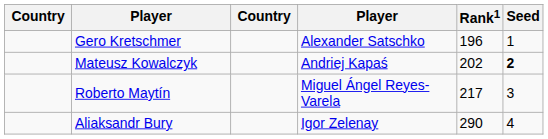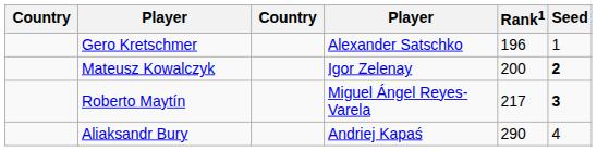 <table class="sortable wikitable">
 <tr>
 <th width="70">Country</th>
 <th width="175">Player</th>
 <th width="70">Country</th>
 <th width="175">Player</th>
 <th>Rank<sup>1</sup></th>
 <th>Seed</th>
 </tr>
 <tr>
 <td></td>
 <td><a href='#'>Gero Kretschmer</a></td>
 <td></td>
 <td><a href='#'>Alexander Satschko</a></td>
 <td>196</td>
 <td>1</td>
 </tr>
 <tr>
 <td></td>
 <td><a href='#'>Mateusz Kowalczyk</a></td>
 <td></td>
-<td><a href='#'>Andriej Kapaś</a></td>
-<td>202</td>
+<td><a href='#'>Igor Zelenay</a></td>
+<td>200</td>
 <td><strong>2</strong></td>
 </tr>
 <tr>
 <td></td>
 <td><a href='#'>Roberto Maytín</a></td>
 <td></td>
 <td><a href='#'>Miguel Ángel Reyes-Varela</a></td>
 <td>217</td>
-<td>3</td>
+<td><strong>3</strong></td>
 </tr>
 <tr>
 <td></td>
 <td><a href='#'>Aliaksandr Bury</a></td>
 <td></td>
-<td><a href='#'>Igor Zelenay</a></td>
+<td><a href='#'>Andriej Kapaś</a></td>
 <td>290</td>
 <td>4</td>
 </tr>
 </table>
